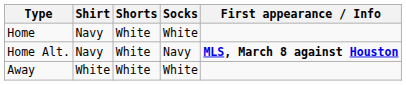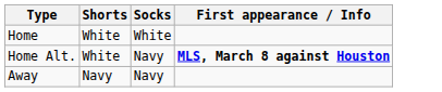 <table class="wikitable">
 <tr>
 <th>Type</th>
-<th>Shirt</th>
 <th>Shorts</th>
 <th>Socks</th>
 <th>First appearance / Info</th>
 </tr>
 <tr>
 <td>Home</td>
-<td>Navy</td>
 <td>White</td>
 <td>White</td>
 <td></td>
 </tr>
 <tr>
 <td>Home Alt.</td>
-<td>Navy</td>
 <td>White</td>
 <td>Navy</td>
 <td><strong><a href='#'>MLS</a>, March 8 against <a href='#'>Houston</a></strong></td>
 </tr>
 <tr>
 <td>Away</td>
-<td>White</td>
-<td>White</td>
-<td>White</td>
+<td>Navy</td>
+<td>Navy</td>
 <td></td>
 </tr>
 </table>
